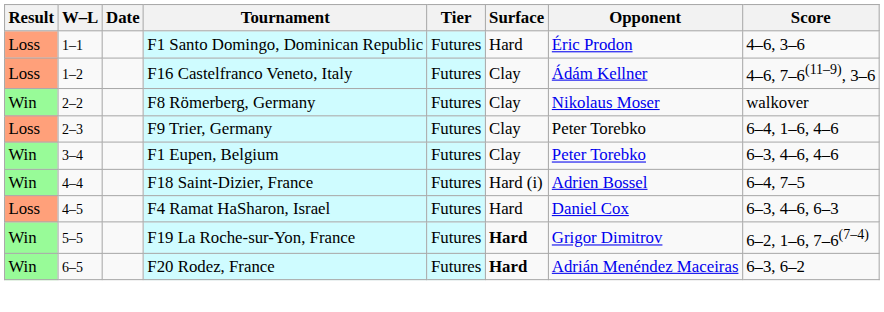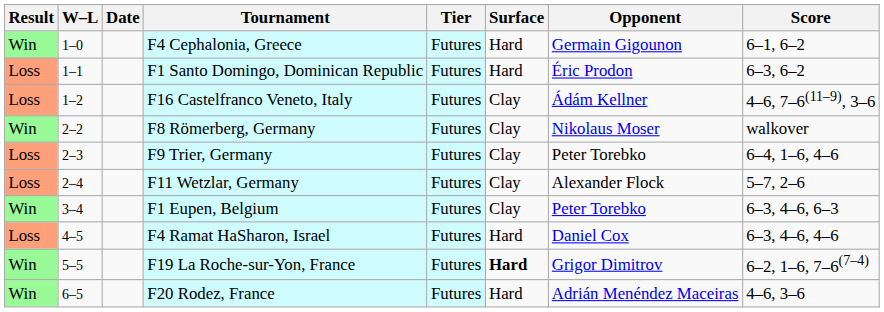 <table class="sortable wikitable nowrap">
 <tr>
 <th>Result</th>
 <th class="unsortable">W–L</th>
 <th>Date</th>
 <th>Tournament</th>
 <th>Tier</th>
 <th>Surface</th>
 <th>Opponent</th>
 <th class="unsortable">Score</th>
 </tr>
 <tr>
+<td bgcolor=98fb98>Win</td>
+<td><small>1–0</small></td>
+<td></td>
+<td style="background:#cffcff;">F4 Cephalonia, Greece</td>
+<td style="background:#cffcff;">Futures</td>
+<td>Hard</td>
+<td> <a href='#'>Germain Gigounon</a></td>
+<td>6–1, 6–2</td>
+</tr>
+<tr>
 <td bgcolor=ffa07a>Loss</td>
 <td><small>1–1</small></td>
 <td></td>
 <td style="background:#cffcff;">F1 Santo Domingo, Dominican Republic</td>
 <td style="background:#cffcff;">Futures</td>
 <td>Hard</td>
 <td> <a href='#'>Éric Prodon</a></td>
-<td>4–6, 3–6</td>
+<td>6–3, 6–2</td>
 </tr>
 <tr>
 <td bgcolor=ffa07a>Loss</td>
 <td><small>1–2</small></td>
 <td></td>
 <td style="background:#cffcff;">F16 Castelfranco Veneto, Italy</td>
 <td style="background:#cffcff;">Futures</td>
 <td>Clay</td>
 <td> <a href='#'>Ádám Kellner</a></td>
 <td>4–6, 7–6<sup>(11–9)</sup>, 3–6</td>
 </tr>
 <tr>
 <td bgcolor=98fb98>Win</td>
 <td><small>2–2</small></td>
 <td></td>
 <td style="background:#cffcff;">F8 Römerberg, Germany</td>
 <td style="background:#cffcff;">Futures</td>
 <td>Clay</td>
 <td> <a href='#'>Nikolaus Moser</a></td>
 <td>walkover</td>
 </tr>
 <tr>
 <td bgcolor=ffa07a>Loss</td>
 <td><small>2–3</small></td>
 <td></td>
 <td style="background:#cffcff;">F9 Trier, Germany</td>
 <td style="background:#cffcff;">Futures</td>
 <td>Clay</td>
 <td> Peter Torebko</td>
 <td>6–4, 1–6, 4–6</td>
 </tr>
 <tr>
+<td bgcolor=ffa07a>Loss</td>
+<td><small>2–4</small></td>
+<td></td>
+<td style="background:#cffcff;">F11 Wetzlar, Germany</td>
+<td style="background:#cffcff;">Futures</td>
+<td>Clay</td>
+<td> Alexander Flock</td>
+<td>5–7, 2–6</td>
+</tr>
+<tr>
 <td bgcolor=98fb98>Win</td>
 <td><small>3–4</small></td>
 <td></td>
 <td style="background:#cffcff;">F1 Eupen, Belgium</td>
 <td style="background:#cffcff;">Futures</td>
 <td>Clay</td>
 <td> <a href='#'>Peter Torebko</a></td>
-<td>6–3, 4–6, 4–6</td>
-</tr>
-<tr>
-<td bgcolor=98fb98>Win</td>
-<td><small>4–4</small></td>
-<td></td>
-<td style="background:#cffcff;">F18 Saint-Dizier, France</td>
-<td style="background:#cffcff;">Futures</td>
-<td>Hard (i)</td>
-<td> <a href='#'>Adrien Bossel</a></td>
-<td>6–4, 7–5</td>
+<td>6–3, 4–6, 6–3</td>
 </tr>
 <tr>
 <td bgcolor=ffa07a>Loss</td>
 <td><small>4–5</small></td>
 <td></td>
 <td style="background:#cffcff;">F4 Ramat HaSharon, Israel</td>
 <td style="background:#cffcff;">Futures</td>
 <td>Hard</td>
 <td> <a href='#'>Daniel Cox</a></td>
-<td>6–3, 4–6, 6–3</td>
+<td>6–3, 4–6, 4–6</td>
 </tr>
 <tr>
 <td bgcolor=98fb98>Win</td>
 <td><small>5–5</small></td>
 <td></td>
 <td style="background:#cffcff;">F19 La Roche-sur-Yon, France</td>
 <td style="background:#cffcff;">Futures</td>
 <td><strong>Hard</strong></td>
 <td> <a href='#'>Grigor Dimitrov</a></td>
 <td>6–2, 1–6, 7–6<sup>(7–4)</sup></td>
 </tr>
 <tr>
 <td bgcolor=98fb98>Win</td>
 <td><small>6–5</small></td>
 <td></td>
 <td style="background:#cffcff;">F20 Rodez, France</td>
 <td style="background:#cffcff;">Futures</td>
-<td><strong>Hard</strong></td>
+<td>Hard</td>
 <td> <a href='#'>Adrián Menéndez Maceiras</a></td>
-<td>6–3, 6–2</td>
+<td>4–6, 3–6</td>
 </tr>
 </table>
